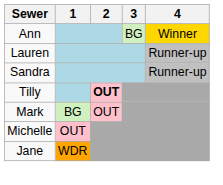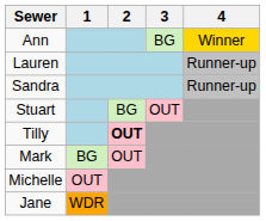 <table class="wikitable" style="text-align:center">
 <tr>
 <th>Sewer</th>
 <th>1</th>
 <th>2</th>
 <th>3</th>
 <th>4</th>
 </tr>
 <tr>
 <td>Ann</td>
 <td colspan="2" style="background:Lightblue;"></td>
 <td style="background:#d0f0c0;">BG</td>
 <td style="background:Gold;">Winner</td>
 </tr>
 <tr>
 <td>Lauren</td>
 <td colspan="3" style="background:Lightblue;"></td>
 <td style="background:silver;">Runner-up</td>
 </tr>
 <tr>
 <td>Sandra</td>
 <td colspan="3" style="background:Lightblue;"></td>
 <td style="background:silver;">Runner-up</td>
 </tr>
 <tr>
+<td>Stuart</td>
+<td style="background:Lightblue;"></td>
+<td style="background:#d0f0c0;">BG</td>
+<td style="background:Pink;">OUT</td>
+<td style="background:darkgrey;"></td>
+</tr>
+<tr>
 <td>Tilly</td>
 <td style="background:Lightblue;"></td>
 <td style="background:Pink;"><strong>OUT</strong></td>
 <td colspan=2 style="background:darkgrey;"></td>
 </tr>
 <tr>
 <td>Mark</td>
 <td style="background:#d0f0c0;">BG</td>
 <td style="background:Pink;">OUT</td>
 <td colspan=2 style="background:darkgrey;"></td>
 </tr>
 <tr>
 <td>Michelle</td>
 <td style="background:Pink;">OUT</td>
 <td colspan=3 style="background:darkgrey;"></td>
 </tr>
 <tr>
 <td>Jane</td>
 <td style="background:Orange;">WDR</td>
 <td colspan=3 style="background:darkgrey;"></td>
 </tr>
 </table>
